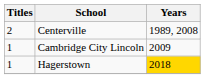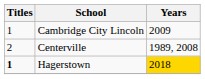 <table class="wikitable">
 <tr>
 <th>Titles</th>
 <th>School</th>
 <th>Years</th>
 </tr>
 <tr>
+<td>1</td>
+<td>Cambridge City Lincoln</td>
+<td>2009</td>
+</tr>
+<tr>
 <td>2</td>
 <td>Centerville</td>
 <td>1989, 2008</td>
 </tr>
 <tr>
-<td>1</td>
-<td>Cambridge City Lincoln</td>
-<td>2009</td>
-</tr>
-<tr>
-<td>1</td>
+<td><strong>1</strong></td>
 <td>Hagerstown</td>
 <td style="background: gold;">2018</td>
 </tr>
 <tr>
 </tr>
 </table>
